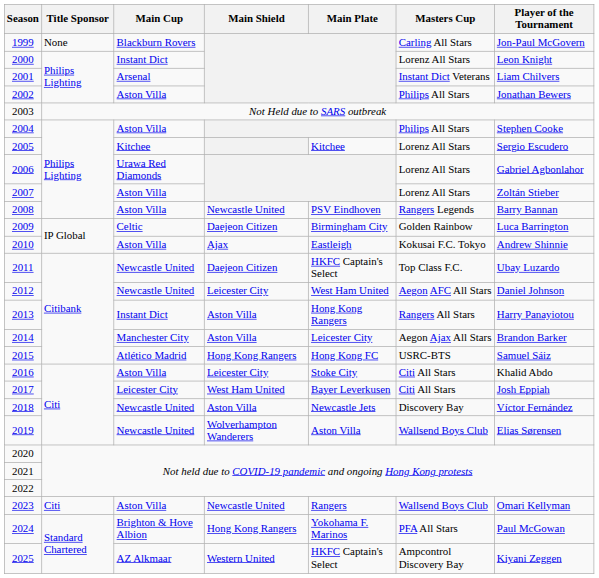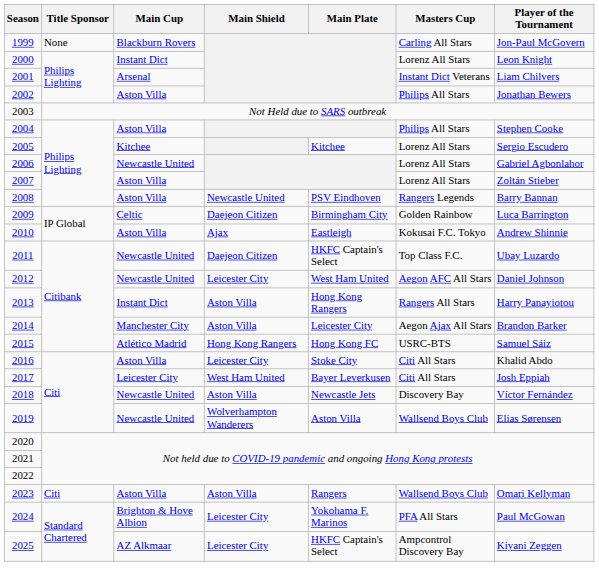 <table class="sortable wikitable">
 <tr>
 <th rowspan="1" align="center">Season</th>
 <th rowspan="1" align="center">Title Sponsor</th>
 <th colspan="1" align="center">Main Cup</th>
 <th>Main Shield</th>
 <th>Main Plate</th>
 <th colspan="1" align="center">Masters Cup</th>
 <th colspan="1" align="center">Player of the Tournament</th>
 </tr>
 <tr>
 <td align="center"><a href='#'>1999</a></td>
 <td>None</td>
 <td> <a href='#'>Blackburn Rovers</a></td>
 <th colspan="2" rowspan="4"></th>
 <td><a href='#'>Carling</a> All Stars</td>
 <td><a href='#'>Jon-Paul McGovern</a></td>
 </tr>
 <tr>
 <td align="center"><a href='#'>2000</a></td>
 <td rowspan="3"><a href='#'>Philips Lighting</a></td>
 <td> <a href='#'>Instant Dict</a></td>
 <td>Lorenz All Stars</td>
 <td><a href='#'>Leon Knight</a></td>
 </tr>
 <tr>
 <td align="center"><a href='#'>2001</a></td>
 <td> <a href='#'>Arsenal</a></td>
 <td><a href='#'>Instant Dict</a> Veterans</td>
 <td><a href='#'>Liam Chilvers</a></td>
 </tr>
 <tr>
 <td align="center"><a href='#'>2002</a></td>
 <td> <a href='#'>Aston Villa</a></td>
 <td><a href='#'>Philips</a> All Stars</td>
 <td><a href='#'>Jonathan Bewers</a></td>
 </tr>
 <tr>
 <td align="center">2003</td>
 <td colspan="6" align="center"><em>Not Held due to <a href='#'>SARS</a> outbreak</em></td>
 </tr>
 <tr>
 <td align="center"><a href='#'>2004</a></td>
 <td rowspan="5"><a href='#'>Philips Lighting</a></td>
 <td> <a href='#'>Aston Villa</a></td>
 <th colspan="2"></th>
 <td><a href='#'>Philips</a> All Stars</td>
 <td><a href='#'>Stephen Cooke</a></td>
 </tr>
 <tr>
 <td align="center"><a href='#'>2005</a></td>
 <td> <a href='#'>Kitchee</a></td>
 <th></th>
 <td> <a href='#'>Kitchee</a></td>
 <td>Lorenz All Stars</td>
 <td><a href='#'>Sergio Escudero</a></td>
 </tr>
 <tr>
 <td align="center"><a href='#'>2006</a></td>
-<td> <a href='#'>Urawa Red Diamonds</a></td>
+<td> <a href='#'>Newcastle United</a></td>
 <th colspan="2" rowspan="2"></th>
 <td>Lorenz All Stars</td>
 <td><a href='#'>Gabriel Agbonlahor</a></td>
 </tr>
 <tr>
 <td align="center"><a href='#'>2007</a></td>
 <td> <a href='#'>Aston Villa</a></td>
 <td>Lorenz All Stars</td>
 <td><a href='#'>Zoltán Stieber</a></td>
 </tr>
 <tr>
 <td align="center"><a href='#'>2008</a></td>
 <td> <a href='#'>Aston Villa</a></td>
 <td> <a href='#'>Newcastle United</a></td>
 <td> <a href='#'>PSV Eindhoven</a></td>
 <td><a href='#'>Rangers</a> Legends</td>
 <td><a href='#'>Barry Bannan</a></td>
 </tr>
 <tr>
 <td align="center"><a href='#'>2009</a></td>
 <td rowspan="2">IP Global</td>
 <td> <a href='#'>Celtic</a></td>
 <td> <a href='#'>Daejeon Citizen</a></td>
 <td> <a href='#'>Birmingham City</a></td>
 <td>Golden Rainbow</td>
 <td><a href='#'>Luca Barrington</a></td>
 </tr>
 <tr>
 <td align="center"><a href='#'>2010</a></td>
 <td> <a href='#'>Aston Villa</a></td>
 <td> <a href='#'>Ajax</a></td>
 <td> <a href='#'>Eastleigh</a></td>
 <td>Kokusai F.C. Tokyo</td>
 <td><a href='#'>Andrew Shinnie</a></td>
 </tr>
 <tr>
 <td align="center"><a href='#'>2011</a></td>
 <td rowspan="5"><a href='#'>Citibank</a></td>
 <td> <a href='#'>Newcastle United</a></td>
 <td> <a href='#'>Daejeon Citizen</a></td>
 <td> <a href='#'>HKFC</a> Captain's Select</td>
 <td>Top Class F.C.</td>
 <td><a href='#'>Ubay Luzardo</a></td>
 </tr>
 <tr>
 <td align="center"><a href='#'>2012</a></td>
 <td> <a href='#'>Newcastle United</a></td>
 <td> <a href='#'>Leicester City</a></td>
 <td> <a href='#'>West Ham United</a></td>
 <td><a href='#'>Aegon</a> <a href='#'>AFC</a> All Stars</td>
 <td><a href='#'>Daniel Johnson</a></td>
 </tr>
 <tr>
 <td align="center"><a href='#'>2013</a></td>
 <td> <a href='#'>Instant Dict</a></td>
 <td> <a href='#'>Aston Villa</a></td>
 <td> <a href='#'>Hong Kong Rangers</a></td>
 <td><a href='#'>Rangers</a> All Stars</td>
 <td><a href='#'>Harry Panayiotou</a></td>
 </tr>
 <tr>
 <td align="center"><a href='#'>2014</a></td>
 <td> <a href='#'>Manchester City</a></td>
 <td> <a href='#'>Aston Villa</a></td>
 <td> <a href='#'>Leicester City</a></td>
 <td>Aegon <a href='#'>Ajax</a> All Stars</td>
 <td><a href='#'>Brandon Barker</a></td>
 </tr>
 <tr>
 <td align="center"><a href='#'>2015</a></td>
 <td> <a href='#'>Atlético Madrid</a></td>
 <td> <a href='#'>Hong Kong Rangers</a></td>
 <td> <a href='#'>Hong Kong FC</a></td>
 <td>USRC-BTS</td>
 <td><a href='#'>Samuel Sáiz</a></td>
 </tr>
 <tr>
 <td align="center"><a href='#'>2016</a></td>
 <td rowspan="4"><a href='#'>Citi</a></td>
 <td> <a href='#'>Aston Villa</a></td>
 <td> <a href='#'>Leicester City</a></td>
 <td> <a href='#'>Stoke City</a></td>
 <td><a href='#'>Citi</a> All Stars</td>
 <td>Khalid Abdo</td>
 </tr>
 <tr>
 <td align="center"><a href='#'>2017</a></td>
 <td> <a href='#'>Leicester City</a></td>
 <td> <a href='#'>West Ham United</a></td>
 <td> <a href='#'>Bayer Leverkusen</a></td>
 <td><a href='#'>Citi</a> All Stars</td>
 <td><a href='#'>Josh Eppiah</a></td>
 </tr>
 <tr>
 <td align="center"><a href='#'>2018</a></td>
 <td> <a href='#'>Newcastle United</a></td>
 <td> <a href='#'>Aston Villa</a></td>
 <td> <a href='#'>Newcastle Jets</a></td>
 <td>Discovery Bay</td>
 <td><a href='#'>Víctor Fernández</a></td>
 </tr>
 <tr>
 <td align="center"><a href='#'>2019</a></td>
 <td> <a href='#'>Newcastle United</a></td>
 <td> <a href='#'>Wolverhampton Wanderers</a></td>
 <td> <a href='#'>Aston Villa</a></td>
 <td><a href='#'>Wallsend Boys Club</a></td>
 <td><a href='#'>Elias Sørensen</a></td>
 </tr>
 <tr>
 <td align="center">2020</td>
 <td colspan="6" rowspan="3" align="center"><em>Not held due to <a href='#'>COVID-19 pandemic</a> and ongoing <a href='#'>Hong Kong protests</a></em></td>
 </tr>
 <tr>
 <td align="center">2021</td>
 </tr>
 <tr>
 <td align="center">2022</td>
 </tr>
 <tr>
 <td align="center"><a href='#'>2023</a></td>
 <td><a href='#'>Citi</a></td>
 <td> <a href='#'>Aston Villa</a></td>
-<td> <a href='#'>Newcastle United</a></td>
+<td> <a href='#'>Aston Villa</a></td>
 <td> <a href='#'>Rangers</a></td>
 <td><a href='#'>Wallsend Boys Club</a></td>
 <td><a href='#'>Omari Kellyman</a></td>
 </tr>
 <tr>
 <td align="center"><a href='#'>2024</a></td>
 <td rowspan="2"><a href='#'>Standard Chartered</a></td>
 <td> <a href='#'>Brighton & Hove Albion</a></td>
-<td> <a href='#'>Hong Kong Rangers</a></td>
+<td> <a href='#'>Leicester City</a></td>
 <td> <a href='#'>Yokohama F. Marinos</a></td>
 <td><a href='#'>PFA</a> All Stars</td>
 <td><a href='#'>Paul McGowan</a></td>
 </tr>
 <tr>
 <td align="center"><a href='#'>2025</a></td>
 <td> <a href='#'>AZ Alkmaar</a></td>
-<td> <a href='#'>Western United</a></td>
+<td> <a href='#'>Leicester City</a></td>
 <td>  <a href='#'>HKFC</a> Captain's Select</td>
 <td>Ampcontrol Discovery Bay</td>
 <td><a href='#'>Kiyani Zeggen</a></td>
 </tr>
 </table>
